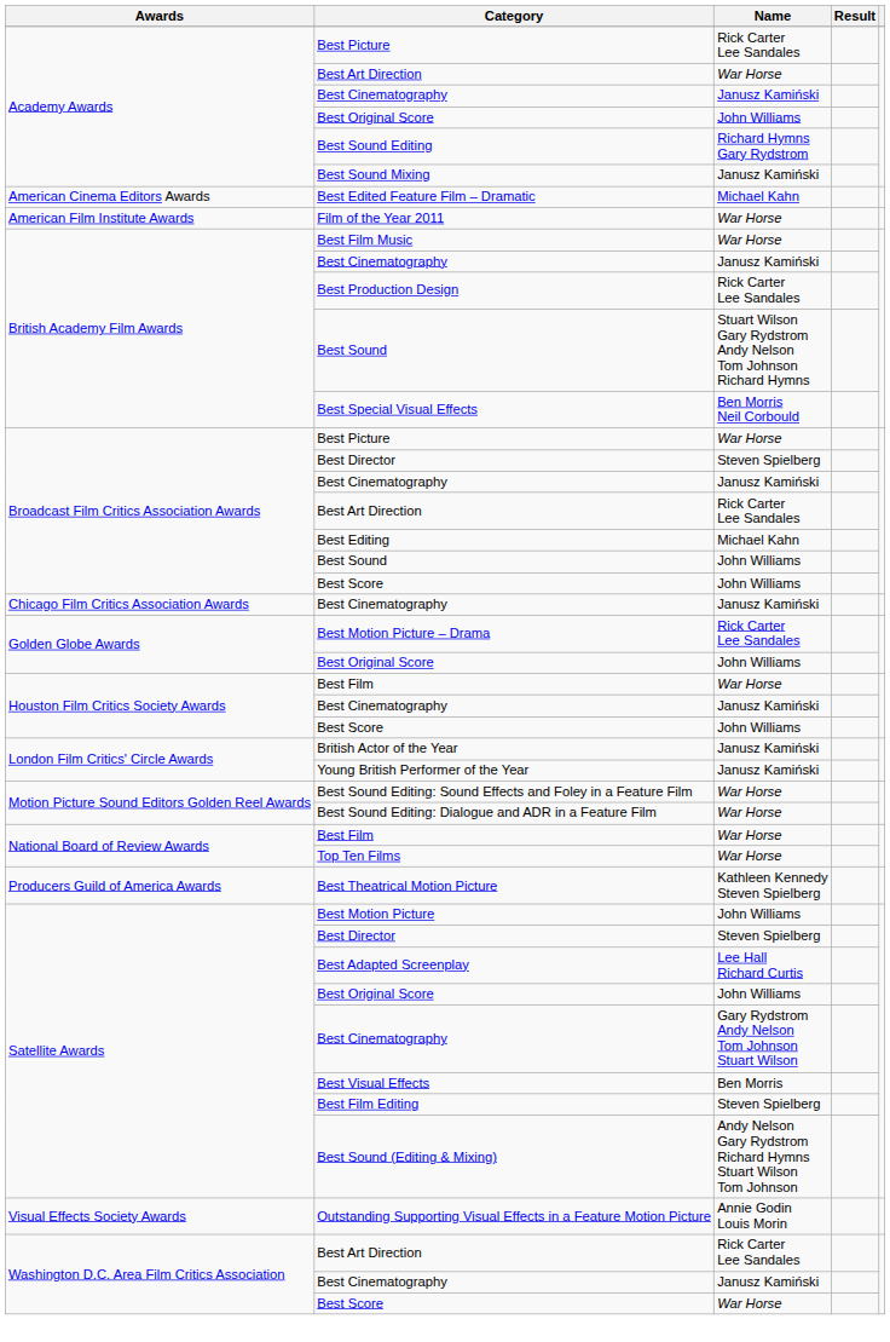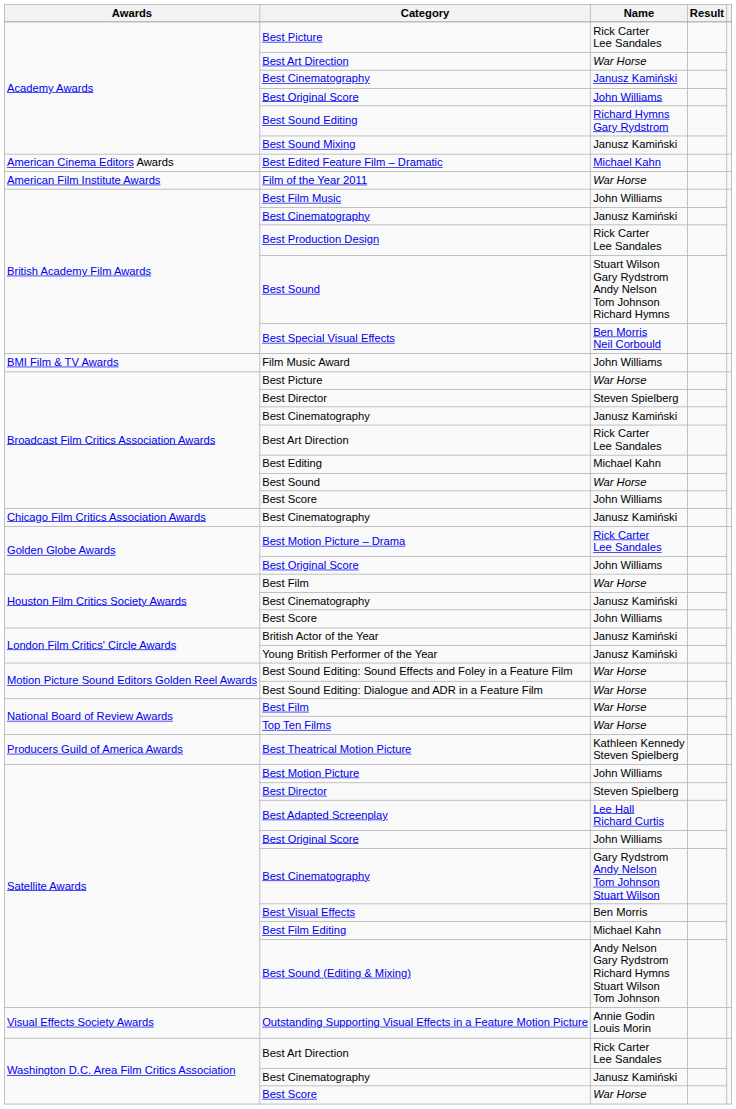 <table class="wikitable sortable">
 <tr>
 <th>Awards</th>
 <th>Category</th>
 <th>Name</th>
 <th>Result</th>
 <th></th>
 </tr>
 <tr>
 </tr>
 <tr>
 <td rowspan="6"><a href='#'>Academy Awards</a></td>
 <td><a href='#'>Best Picture</a></td>
 <td>Rick Carter<br>Lee Sandales</td>
 <td></td>
 <td rowspan="6"></td>
 </tr>
 <tr>
 <td><a href='#'>Best Art Direction</a></td>
 <td><em>War Horse</em></td>
 <td></td>
 </tr>
 <tr>
 <td><a href='#'>Best Cinematography</a></td>
 <td><a href='#'>Janusz Kamiński</a></td>
 <td></td>
 </tr>
 <tr>
 <td><a href='#'>Best Original Score</a></td>
 <td><a href='#'>John Williams</a></td>
 <td></td>
 </tr>
 <tr>
 <td><a href='#'>Best Sound Editing</a></td>
 <td><a href='#'>Richard Hymns</a><br><a href='#'>Gary Rydstrom</a></td>
 <td></td>
 </tr>
 <tr>
 <td><a href='#'>Best Sound Mixing</a></td>
 <td>Janusz Kamiński</td>
 <td></td>
 </tr>
 <tr>
 <td><a href='#'>American Cinema Editors</a> Awards</td>
 <td><a href='#'>Best Edited Feature Film – Dramatic</a></td>
 <td><a href='#'>Michael Kahn</a></td>
 <td></td>
 <td></td>
 </tr>
 <tr>
 <td rowspan="1"><a href='#'>American Film Institute Awards</a></td>
 <td><a href='#'>Film of the Year 2011</a></td>
 <td><em>War Horse</em></td>
 <td></td>
 <td></td>
 </tr>
 <tr>
 <td rowspan="5"><a href='#'>British Academy Film Awards</a></td>
 <td><a href='#'>Best Film Music</a></td>
-<td><em>War Horse</em></td>
+<td>John Williams</td>
 <td></td>
 <td rowspan="5"></td>
 </tr>
 <tr>
 <td><a href='#'>Best Cinematography</a></td>
 <td>Janusz Kamiński</td>
 <td></td>
 </tr>
 <tr>
 <td><a href='#'>Best Production Design</a></td>
 <td>Rick Carter<br>Lee Sandales</td>
 <td></td>
 </tr>
 <tr>
 <td><a href='#'>Best Sound</a></td>
 <td>Stuart Wilson<br>Gary Rydstrom<br>Andy Nelson<br>Tom Johnson<br>Richard Hymns</td>
 <td></td>
 </tr>
 <tr>
 <td><a href='#'>Best Special Visual Effects</a></td>
 <td><a href='#'>Ben Morris</a><br><a href='#'>Neil Corbould</a></td>
+<td></td>
+</tr>
+<tr>
+<td><a href='#'>BMI Film & TV Awards</a></td>
+<td>Film Music Award</td>
+<td>John Williams</td>
+<td></td>
 <td></td>
 </tr>
 <tr>
 <td rowspan="7"><a href='#'>Broadcast Film Critics Association Awards</a></td>
 <td>Best Picture</td>
 <td><em>War Horse</em></td>
 <td></td>
 <td rowspan="7"></td>
 </tr>
 <tr>
 <td>Best Director</td>
 <td>Steven Spielberg</td>
 <td></td>
 </tr>
 <tr>
 <td>Best Cinematography</td>
 <td>Janusz Kamiński</td>
 <td></td>
 </tr>
 <tr>
 <td>Best Art Direction</td>
 <td>Rick Carter<br>Lee Sandales</td>
 <td></td>
 </tr>
 <tr>
 <td>Best Editing</td>
 <td>Michael Kahn</td>
 <td></td>
 </tr>
 <tr>
 <td>Best Sound</td>
-<td>John Williams</td>
+<td><em>War Horse</em></td>
 <td></td>
 </tr>
 <tr>
 <td>Best Score</td>
 <td>John Williams</td>
 <td></td>
 </tr>
 <tr>
 <td rowspan="1"><a href='#'>Chicago Film Critics Association Awards</a></td>
 <td>Best Cinematography</td>
 <td>Janusz Kamiński</td>
 <td></td>
 <td></td>
 </tr>
 <tr>
 <td rowspan="2"><a href='#'>Golden Globe Awards</a></td>
 <td><a href='#'>Best Motion Picture – Drama</a></td>
 <td><a href='#'>Rick Carter</a><br><a href='#'>Lee Sandales</a></td>
 <td></td>
 <td rowspan="2"></td>
 </tr>
 <tr>
 <td><a href='#'>Best Original Score</a></td>
 <td>John Williams</td>
 <td></td>
 </tr>
 <tr>
 <td rowspan="3"><a href='#'>Houston Film Critics Society Awards</a></td>
 <td>Best Film</td>
 <td><em>War Horse</em></td>
 <td></td>
 <td rowspan="3"></td>
 </tr>
 <tr>
 <td>Best Cinematography</td>
 <td>Janusz Kamiński</td>
 <td></td>
 </tr>
 <tr>
 <td>Best Score</td>
 <td>John Williams</td>
 <td></td>
 </tr>
 <tr>
 <td rowspan="2"><a href='#'>London Film Critics' Circle Awards</a></td>
 <td>British Actor of the Year</td>
 <td>Janusz Kamiński</td>
 <td></td>
 <td rowspan="2"></td>
 </tr>
 <tr>
 <td>Young British Performer of the Year</td>
 <td>Janusz Kamiński</td>
 <td></td>
 </tr>
 <tr>
 <td rowspan="2"><a href='#'>Motion Picture Sound Editors Golden Reel Awards</a></td>
 <td>Best Sound Editing: Sound Effects and Foley in a Feature Film</td>
 <td><em>War Horse</em></td>
 <td></td>
 <td rowspan="2"></td>
 </tr>
 <tr>
 <td>Best Sound Editing: Dialogue and ADR in a Feature Film</td>
 <td><em>War Horse</em></td>
 <td></td>
 </tr>
 <tr>
 <td rowspan="2"><a href='#'>National Board of Review Awards</a></td>
 <td><a href='#'>Best Film</a></td>
 <td><em>War Horse</em></td>
 <td></td>
 <td rowspan="2"></td>
 </tr>
 <tr>
 <td><a href='#'>Top Ten Films</a></td>
 <td><em>War Horse</em></td>
 <td></td>
 </tr>
 <tr>
 <td><a href='#'>Producers Guild of America Awards</a></td>
 <td><a href='#'>Best Theatrical Motion Picture</a></td>
 <td>Kathleen Kennedy<br>Steven Spielberg</td>
 <td></td>
 <td></td>
 </tr>
 <tr>
 <td rowspan="8"><a href='#'>Satellite Awards</a></td>
 <td><a href='#'>Best Motion Picture</a></td>
 <td>John Williams</td>
 <td></td>
 <td rowspan="8"></td>
 </tr>
 <tr>
 <td><a href='#'>Best Director</a></td>
 <td>Steven Spielberg</td>
 <td></td>
 </tr>
 <tr>
 <td><a href='#'>Best Adapted Screenplay</a></td>
 <td><a href='#'>Lee Hall</a> <br><a href='#'>Richard Curtis</a></td>
 <td></td>
 </tr>
 <tr>
 <td><a href='#'>Best Original Score</a></td>
 <td>John Williams</td>
 <td></td>
 </tr>
 <tr>
 <td><a href='#'>Best Cinematography</a></td>
 <td>Gary Rydstrom<br><a href='#'>Andy Nelson</a> <br><a href='#'>Tom Johnson</a> <br><a href='#'>Stuart Wilson</a></td>
 <td></td>
 </tr>
 <tr>
 <td><a href='#'>Best Visual Effects</a></td>
 <td>Ben Morris</td>
 <td></td>
 </tr>
 <tr>
 <td><a href='#'>Best Film Editing</a></td>
-<td>Steven Spielberg</td>
+<td>Michael Kahn</td>
 <td></td>
 </tr>
 <tr>
 <td><a href='#'>Best Sound (Editing & Mixing)</a></td>
 <td>Andy Nelson<br>Gary Rydstrom<br>Richard Hymns<br>Stuart Wilson<br>Tom Johnson</td>
 <td></td>
 </tr>
 <tr>
 <td><a href='#'>Visual Effects Society Awards</a></td>
 <td><a href='#'>Outstanding Supporting Visual Effects in a Feature Motion Picture</a></td>
 <td>Annie Godin <br>Louis Morin</td>
 <td></td>
 <td></td>
 </tr>
 <tr>
 <td rowspan="3"><a href='#'>Washington D.C. Area Film Critics Association</a></td>
 <td>Best Art Direction</td>
 <td>Rick Carter<br>Lee Sandales</td>
 <td></td>
 <td rowspan="3"></td>
 </tr>
 <tr>
 <td>Best Cinematography</td>
 <td>Janusz Kamiński</td>
 <td></td>
 </tr>
 <tr>
 <td><a href='#'>Best Score</a></td>
 <td><em>War Horse</em></td>
 <td></td>
 </tr>
 </table>
